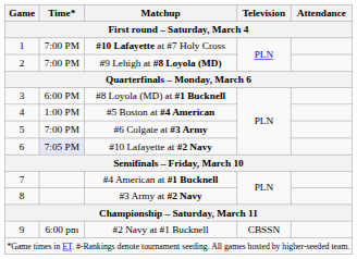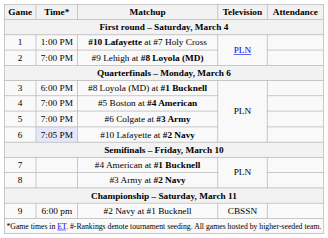 <table class="wikitable" style="text-align:center;font-size: 95%">
 <tr>
 <th>Game</th>
 <th>Time*</th>
 <th>Matchup</th>
 <th>Television</th>
 <th>Attendance</th>
 </tr>
 <tr>
 <th colspan=5>First round – Saturday, March 4</th>
 </tr>
 <tr>
 <td>1</td>
-<td>7:00 PM</td>
+<td>1:00 PM</td>
 <td><strong>#10 Lafayette</strong> at #7 Holy Cross</td>
 <td rowspan=2><a href='#'>PLN</a></td>
 <td></td>
 </tr>
 <tr>
 <td>2</td>
 <td>7:00 PM</td>
 <td>#9 Lehigh at <strong>#8 Loyola (MD)</strong></td>
 <td></td>
 </tr>
 <tr>
 <th colspan=5>Quarterfinals – Monday, March 6</th>
 </tr>
 <tr>
 <td>3</td>
 <td>6:00 PM</td>
 <td>#8 Loyola (MD) at <strong>#1 Bucknell</strong></td>
 <td rowspan=4>PLN</td>
 <td></td>
 </tr>
 <tr>
 <td>4</td>
-<td>1:00 PM</td>
+<td>7:00 PM</td>
 <td>#5 Boston at <strong>#4 American</strong></td>
 <td></td>
 </tr>
 <tr>
 <td>5</td>
 <td>7:00 PM</td>
 <td>#6 Colgate at <strong>#3 Army</strong></td>
 <td></td>
 </tr>
 <tr>
 <td>6</td>
 <td style="background: lavender;">7:05 PM</td>
 <td>#10 Lafayette  at <strong>#2 Navy</strong></td>
 <td></td>
 </tr>
 <tr>
 <th colspan=5>Semifinals – Friday, March 10</th>
 </tr>
 <tr>
 <td>7</td>
 <td></td>
 <td>#4 American at <strong>#1 Bucknell</strong></td>
 <td rowspan=2>PLN</td>
 <td></td>
 </tr>
 <tr>
 <td>8</td>
 <td></td>
 <td>#3 Army at <strong>#2 Navy</strong></td>
 <td></td>
 </tr>
 <tr>
 <th colspan=5>Championship – Saturday, March 11</th>
 </tr>
 <tr>
 <td>9</td>
 <td>6:00 pm</td>
 <td>#2 Navy at #1 Bucknell</td>
 <td>CBSSN</td>
 <td></td>
 </tr>
 <tr>
 <td colspan=5><small>*Game times in <a href='#'>ET</a>. #-Rankings denote tournament seeding. All games hosted by higher-seeded team.</small></td>
 </tr>
 </table>
